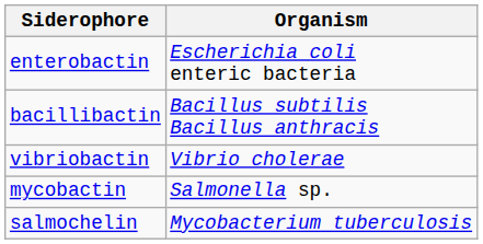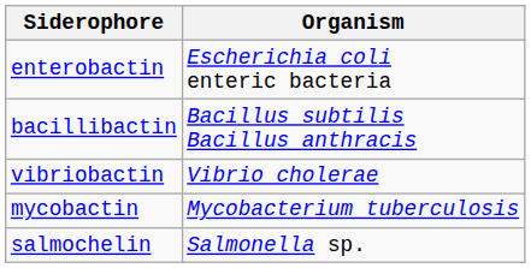 <table class="wikitable" border="1">
 <tr>
 <th>Siderophore</th>
 <th>Organism</th>
 </tr>
 <tr>
 <td><a href='#'>enterobactin</a></td>
 <td><em><a href='#'>Escherichia coli</a></em><br>enteric bacteria</td>
 </tr>
 <tr>
 <td><a href='#'>bacillibactin</a></td>
 <td><em><a href='#'>Bacillus subtilis</a> </em><br><em> <a href='#'>Bacillus anthracis</a> </em></td>
 </tr>
 <tr>
 <td><a href='#'>vibriobactin</a></td>
 <td><em><a href='#'>Vibrio cholerae</a></em></td>
 </tr>
 <tr>
 <td><a href='#'>mycobactin</a></td>
-<td><em><a href='#'>Salmonella</a></em> sp.</td>
+<td><em><a href='#'>Mycobacterium tuberculosis</a></em></td>
 </tr>
 <tr>
 <td><a href='#'>salmochelin</a></td>
-<td><em><a href='#'>Mycobacterium tuberculosis</a></em></td>
+<td><em><a href='#'>Salmonella</a></em> sp.</td>
 </tr>
 </table>
